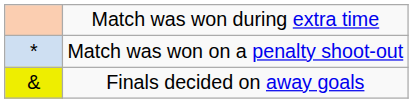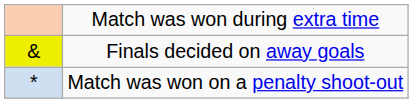 <table class="wikitable" style="text-align:center">
 <tr>
 <td width="40px" bgcolor="#FBCEB1"></td>
 <td>Match was won during <a href='#'>extra time</a></td>
 </tr>
 <tr>
+<td width=40px align=center style="background-color:#eeee00">&</td>
+<td>Finals decided on <a href='#'>away goals</a></td>
+</tr>
+<tr>
 <td width="40px" bgcolor="#cedff2">*</td>
 <td>Match was won on a <a href='#'>penalty shoot-out</a></td>
 </tr>
-<tr>
-<td width=40px align=center style="background-color:#eeee00">&</td>
-<td>Finals decided on <a href='#'>away goals</a></td>
-</tr>
 </table>
